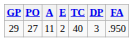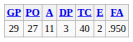 <table class="wikitable">
 <tr>
 <th><a href='#'>GP</a></th>
 <th><a href='#'>PO</a></th>
 <th><a href='#'>A</a></th>
+<th><a href='#'>DP</a></th>
+<th><a href='#'>TC</a></th>
 <th><a href='#'>E</a></th>
-<th><a href='#'>TC</a></th>
-<th><a href='#'>DP</a></th>
 <th><a href='#'>FA</a></th>
 </tr>
 <tr align=center>
 <td>29</td>
 <td>27</td>
 <td>11</td>
+<td>3</td>
+<td>40</td>
 <td>2</td>
-<td>40</td>
-<td>3</td>
 <td>.950</td>
 </tr>
 </table>
